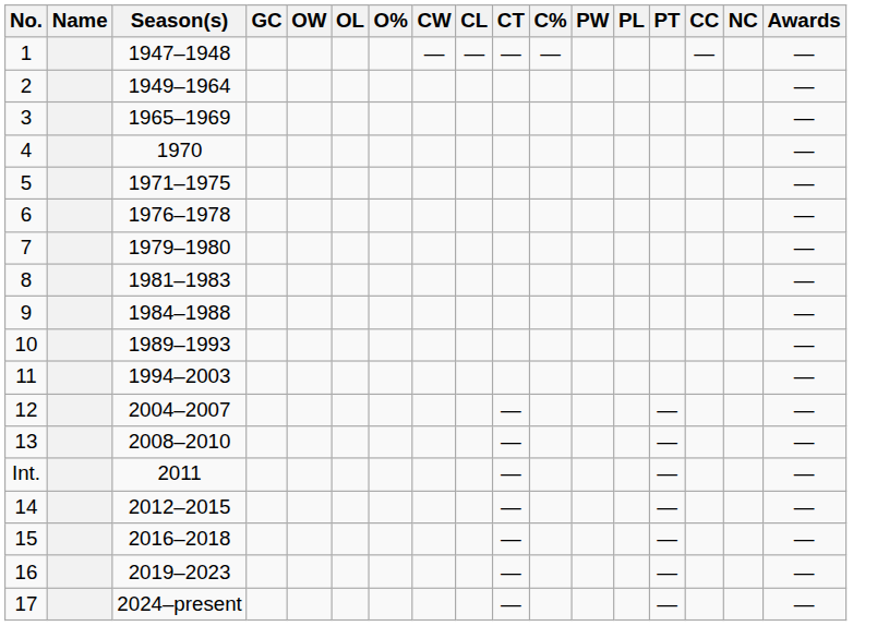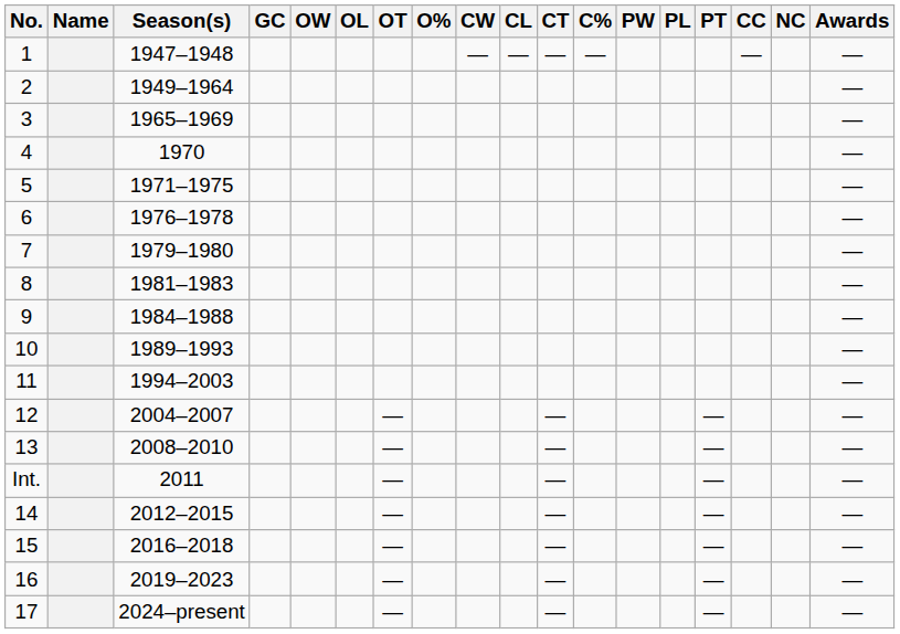 <table class="wikitable sortable" style="text-align:center">
 <tr>
 <th scope="col" class="unsortable">No.</th>
 <th scope="col">Name</th>
 <th scope="col">Season(s)</th>
 <th scope="col">GC</th>
 <th scope="col">OW</th>
 <th scope="col">OL</th>
+<th scope="col">OT</th>
 <th scope="col">O%</th>
 <th scope="col">CW</th>
 <th scope="col">CL</th>
 <th scope="col">CT</th>
 <th scope="col">C%</th>
 <th scope="col">PW</th>
 <th scope="col">PL</th>
 <th scope="col">PT</th>
 <th scope="col">CC</th>
 <th scope="col">NC</th>
 <th scope="col" class="unsortable">Awards</th>
 </tr>
 <tr>
 <td>1</td>
 <th scope="row"></th>
 <td>1947–1948</td>
+<td></td>
 <td></td>
 <td></td>
 <td></td>
 <td></td>
 <td>—</td>
 <td>—</td>
 <td>—</td>
 <td>—</td>
 <td></td>
 <td></td>
 <td></td>
 <td>—</td>
 <td></td>
 <td>—</td>
 </tr>
 <tr>
 <td>2</td>
 <th scope="row"></th>
 <td>1949–1964</td>
 <td></td>
 <td></td>
 <td></td>
 <td></td>
 <td></td>
 <td></td>
 <td></td>
 <td></td>
 <td></td>
 <td></td>
 <td></td>
 <td></td>
 <td></td>
+<td></td>
 <td>—</td>
 </tr>
 <tr>
 <td>3</td>
 <th scope="row"></th>
 <td>1965–1969</td>
+<td></td>
 <td></td>
 <td></td>
 <td></td>
 <td></td>
 <td></td>
 <td></td>
 <td></td>
 <td></td>
 <td></td>
 <td></td>
 <td></td>
 <td></td>
 <td></td>
 <td>—</td>
 </tr>
 <tr>
 <td>4</td>
 <th scope="row"></th>
 <td>1970</td>
 <td></td>
 <td></td>
 <td></td>
 <td></td>
 <td></td>
 <td></td>
 <td></td>
 <td></td>
 <td></td>
 <td></td>
 <td></td>
 <td></td>
 <td></td>
+<td></td>
 <td>—</td>
 </tr>
 <tr>
 <td>5</td>
 <th scope="row"></th>
 <td>1971–1975</td>
+<td></td>
 <td></td>
 <td></td>
 <td></td>
 <td></td>
 <td></td>
 <td></td>
 <td></td>
 <td></td>
 <td></td>
 <td></td>
 <td></td>
 <td></td>
 <td></td>
 <td>—</td>
 </tr>
 <tr>
 <td>6</td>
 <th scope="row"></th>
 <td>1976–1978</td>
 <td></td>
 <td></td>
 <td></td>
 <td></td>
 <td></td>
 <td></td>
 <td></td>
 <td></td>
 <td></td>
 <td></td>
 <td></td>
 <td></td>
 <td></td>
+<td></td>
 <td>—</td>
 </tr>
 <tr>
 <td>7</td>
 <th scope="row"></th>
 <td>1979–1980</td>
+<td></td>
 <td></td>
 <td></td>
 <td></td>
 <td></td>
 <td></td>
 <td></td>
 <td></td>
 <td></td>
 <td></td>
 <td></td>
 <td></td>
 <td></td>
 <td></td>
 <td>—</td>
 </tr>
 <tr>
 <td>8</td>
 <th scope="row"></th>
 <td>1981–1983</td>
 <td></td>
 <td></td>
 <td></td>
 <td></td>
 <td></td>
 <td></td>
 <td></td>
 <td></td>
 <td></td>
 <td></td>
 <td></td>
 <td></td>
 <td></td>
+<td></td>
 <td>—</td>
 </tr>
 <tr>
 <td>9</td>
 <th scope="row"></th>
 <td>1984–1988</td>
+<td></td>
 <td></td>
 <td></td>
 <td></td>
 <td></td>
 <td></td>
 <td></td>
 <td></td>
 <td></td>
 <td></td>
 <td></td>
 <td></td>
 <td></td>
 <td></td>
 <td>—</td>
 </tr>
 <tr>
 <td>10</td>
 <th scope="row"></th>
 <td>1989–1993</td>
 <td></td>
 <td></td>
 <td></td>
 <td></td>
 <td></td>
 <td></td>
 <td></td>
 <td></td>
 <td></td>
 <td></td>
 <td></td>
 <td></td>
 <td></td>
+<td></td>
 <td>—</td>
 </tr>
 <tr>
 <td>11</td>
 <th scope="row"></th>
 <td>1994–2003</td>
+<td></td>
 <td></td>
 <td></td>
 <td></td>
 <td></td>
 <td></td>
 <td></td>
 <td></td>
 <td></td>
 <td></td>
 <td></td>
 <td></td>
 <td></td>
 <td></td>
 <td>—</td>
 </tr>
 <tr>
 <td>12</td>
 <th scope="row"></th>
 <td>2004–2007</td>
 <td></td>
 <td></td>
 <td></td>
+<td>—</td>
 <td></td>
 <td></td>
 <td></td>
 <td>—</td>
 <td></td>
 <td></td>
 <td></td>
 <td>—</td>
 <td></td>
 <td></td>
 <td>—</td>
 </tr>
 <tr>
 <td>13</td>
 <th scope="row"></th>
 <td>2008–2010</td>
 <td></td>
 <td></td>
 <td></td>
+<td>—</td>
 <td></td>
 <td></td>
 <td></td>
 <td>—</td>
 <td></td>
 <td></td>
 <td></td>
 <td>—</td>
 <td></td>
 <td></td>
 <td>—</td>
 </tr>
 <tr>
 <td>Int.<br></td>
 <th scope="row"></th>
 <td>2011</td>
 <td></td>
 <td></td>
 <td></td>
+<td>—</td>
 <td></td>
 <td></td>
 <td></td>
 <td>—</td>
 <td></td>
 <td></td>
 <td></td>
 <td>—</td>
 <td></td>
 <td></td>
 <td>—</td>
 </tr>
 <tr>
 <td>14</td>
 <th scope="row"></th>
 <td>2012–2015</td>
 <td></td>
 <td></td>
 <td></td>
+<td>—</td>
 <td></td>
 <td></td>
 <td></td>
 <td>—</td>
 <td></td>
 <td></td>
 <td></td>
 <td>—</td>
 <td></td>
 <td></td>
 <td>—</td>
 </tr>
 <tr>
 <td>15</td>
 <th scope="row"></th>
 <td>2016–2018</td>
 <td></td>
 <td></td>
 <td></td>
+<td>—</td>
 <td></td>
 <td></td>
 <td></td>
 <td>—</td>
 <td></td>
 <td></td>
 <td></td>
 <td>—</td>
 <td></td>
 <td></td>
 <td>—</td>
 </tr>
 <tr>
 <td>16</td>
 <th scope="row"></th>
 <td>2019–2023</td>
 <td></td>
 <td></td>
 <td></td>
+<td>—</td>
 <td></td>
 <td></td>
 <td></td>
 <td>—</td>
 <td></td>
 <td></td>
 <td></td>
 <td>—</td>
 <td></td>
 <td></td>
 <td>—</td>
 </tr>
 <tr>
 <td>17</td>
 <th scope="row"></th>
 <td>2024–present</td>
 <td></td>
 <td></td>
 <td></td>
+<td>—</td>
 <td></td>
 <td></td>
 <td></td>
 <td>—</td>
 <td></td>
 <td></td>
 <td></td>
 <td>—</td>
 <td></td>
 <td></td>
 <td>—</td>
 </tr>
 </table>
